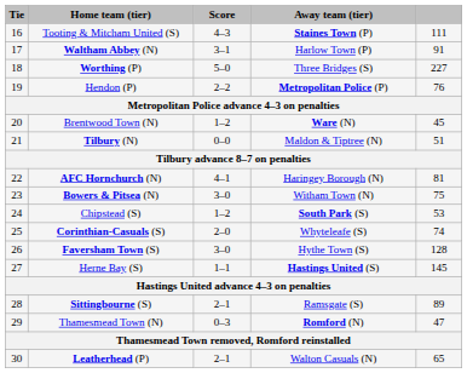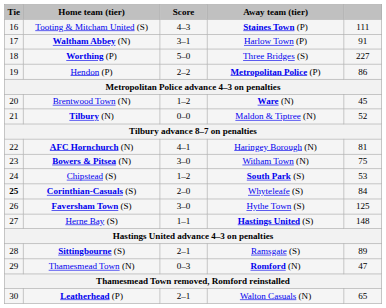 <table class="wikitable" style="width: 600px; background:WhiteSmoke; text-align:center; font-size:90%">
 <tr>
 <td scope="col" style="width:  5.00%; background:silver;"><strong>Tie</strong></td>
 <td scope="col" style="width: 36.25%; background:silver;"><strong>Home team (tier)</strong></td>
 <td scope="col" style="width: 12.50%; background:silver;"><strong>Score</strong></td>
 <td scope="col" style="width: 36.25%; background:silver;"><strong>Away team (tier)</strong></td>
 <td scope="col" style="width: 10.00%; background:silver;"><strong></strong></td>
 </tr>
 <tr>
 <td>16</td>
 <td><a href='#'>Tooting & Mitcham United</a> (S)</td>
 <td>4–3</td>
 <td><strong><a href='#'>Staines Town</a></strong> (P)</td>
 <td>111</td>
 </tr>
 <tr>
 <td>17</td>
 <td><strong><a href='#'>Waltham Abbey</a></strong> (N)</td>
 <td>3–1</td>
 <td><a href='#'>Harlow Town</a> (P)</td>
 <td>91</td>
 </tr>
 <tr>
 <td>18</td>
 <td><strong><a href='#'>Worthing</a></strong> (P)</td>
 <td>5–0</td>
 <td><a href='#'>Three Bridges</a> (S)</td>
 <td>227</td>
 </tr>
 <tr>
 <td>19</td>
 <td><a href='#'>Hendon</a> (P)</td>
 <td>2–2</td>
 <td><strong><a href='#'>Metropolitan Police</a></strong> (P)</td>
-<td>76</td>
+<td>86</td>
 </tr>
 <tr>
 <th colspan="5">Metropolitan Police advance 4–3 on penalties</th>
 </tr>
 <tr>
 <td>20</td>
 <td><a href='#'>Brentwood Town</a> (N)</td>
 <td>1–2</td>
 <td><strong><a href='#'>Ware</a></strong> (N)</td>
 <td>45</td>
 </tr>
 <tr>
 <td>21</td>
 <td><strong><a href='#'>Tilbury</a></strong> (N)</td>
 <td>0–0</td>
 <td><a href='#'>Maldon & Tiptree</a> (N)</td>
-<td>51</td>
+<td>52</td>
 </tr>
 <tr>
 <th colspan="5">Tilbury advance 8–7 on penalties</th>
 </tr>
 <tr>
 <td>22</td>
 <td><strong><a href='#'>AFC Hornchurch</a></strong> (N)</td>
 <td>4–1</td>
 <td><a href='#'>Haringey Borough</a> (N)</td>
 <td>81</td>
 </tr>
 <tr>
 <td>23</td>
 <td><strong><a href='#'>Bowers & Pitsea</a></strong> (N)</td>
 <td>3–0</td>
 <td><a href='#'>Witham Town</a> (N)</td>
 <td>75</td>
 </tr>
 <tr>
 <td>24</td>
 <td><a href='#'>Chipstead</a> (S)</td>
 <td>1–2</td>
 <td><strong><a href='#'>South Park</a></strong> (S)</td>
 <td>53</td>
 </tr>
 <tr>
-<td>25</td>
+<td><strong>25</strong></td>
 <td><strong><a href='#'>Corinthian-Casuals</a></strong> (S)</td>
 <td>2–0</td>
 <td><a href='#'>Whyteleafe</a> (S)</td>
-<td>74</td>
+<td>84</td>
 </tr>
 <tr>
 <td>26</td>
 <td><strong><a href='#'>Faversham Town</a></strong> (S)</td>
 <td>3–0</td>
 <td><a href='#'>Hythe Town</a> (S)</td>
-<td>128</td>
+<td>125</td>
 </tr>
 <tr>
 <td>27</td>
 <td><a href='#'>Herne Bay</a> (S)</td>
 <td>1–1</td>
 <td><strong><a href='#'>Hastings United</a></strong> (S)</td>
-<td>145</td>
+<td>148</td>
 </tr>
 <tr>
 <th colspan="5">Hastings United advance 4–3 on penalties</th>
 </tr>
 <tr>
 <td>28</td>
 <td><strong><a href='#'>Sittingbourne</a></strong> (S)</td>
 <td>2–1</td>
 <td><a href='#'>Ramsgate</a> (S)</td>
 <td>89</td>
 </tr>
 <tr>
 <td>29</td>
 <td><a href='#'>Thamesmead Town</a> (N)</td>
 <td>0–3</td>
 <td><strong><a href='#'>Romford</a></strong> (N)</td>
 <td>47</td>
 </tr>
 <tr>
 <th colspan="5">Thamesmead Town removed, Romford reinstalled</th>
 </tr>
 <tr>
 <td>30</td>
 <td><strong><a href='#'>Leatherhead</a></strong> (P)</td>
 <td>2–1</td>
 <td><a href='#'>Walton Casuals</a> (N)</td>
 <td>65</td>
 </tr>
 </table>
